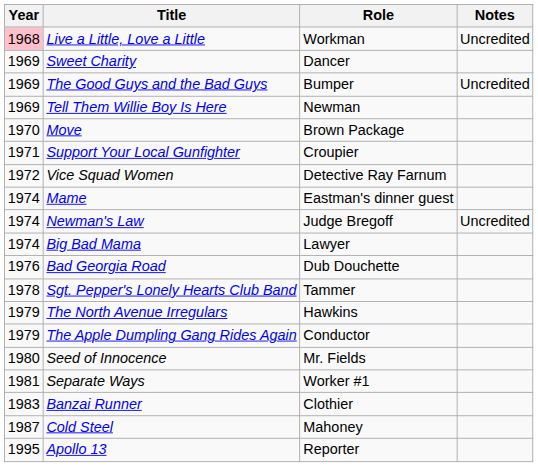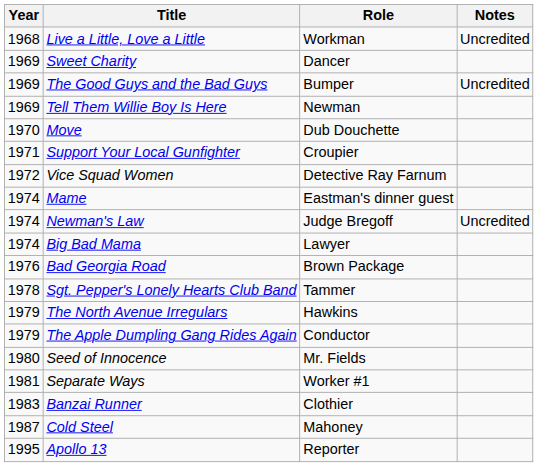 <table class="wikitable sortable">
 <tr>
 <th>Year</th>
 <th>Title</th>
 <th>Role</th>
 <th>Notes</th>
 </tr>
 <tr>
-<td style="background: pink;">1968</td>
+<td>1968</td>
 <td><em><a href='#'>Live a Little, Love a Little</a></em></td>
 <td>Workman</td>
 <td>Uncredited</td>
 </tr>
 <tr>
 <td>1969</td>
 <td><a href='#'><em>Sweet Charity</em></a></td>
 <td>Dancer</td>
 <td></td>
 </tr>
 <tr>
 <td>1969</td>
 <td><em><a href='#'>The Good Guys and the Bad Guys</a></em></td>
 <td>Bumper</td>
 <td>Uncredited</td>
 </tr>
 <tr>
 <td>1969</td>
 <td><em><a href='#'>Tell Them Willie Boy Is Here</a></em></td>
 <td>Newman</td>
 <td></td>
 </tr>
 <tr>
 <td>1970</td>
 <td><a href='#'><em>Move</em></a></td>
-<td>Brown Package</td>
+<td>Dub Douchette</td>
 <td></td>
 </tr>
 <tr>
 <td>1971</td>
 <td><em><a href='#'>Support Your Local Gunfighter</a></em></td>
 <td>Croupier</td>
 <td></td>
 </tr>
 <tr>
 <td>1972</td>
 <td><em>Vice Squad Women</em></td>
 <td>Detective Ray Farnum</td>
 <td></td>
 </tr>
 <tr>
 <td>1974</td>
 <td><a href='#'><em>Mame</em></a></td>
 <td>Eastman's dinner guest</td>
 <td></td>
 </tr>
 <tr>
 <td>1974</td>
 <td><em><a href='#'>Newman's Law</a></em></td>
 <td>Judge Bregoff</td>
 <td>Uncredited</td>
 </tr>
 <tr>
 <td>1974</td>
 <td><em><a href='#'>Big Bad Mama</a></em></td>
 <td>Lawyer</td>
 <td></td>
 </tr>
 <tr>
 <td>1976</td>
 <td><em><a href='#'>Bad Georgia Road</a></em></td>
-<td>Dub Douchette</td>
+<td>Brown Package</td>
 <td></td>
 </tr>
 <tr>
 <td>1978</td>
 <td><a href='#'><em>Sgt. Pepper's Lonely Hearts Club Band</em></a></td>
 <td>Tammer</td>
 <td></td>
 </tr>
 <tr>
 <td>1979</td>
 <td><em><a href='#'>The North Avenue Irregulars</a></em></td>
 <td>Hawkins</td>
 <td></td>
 </tr>
 <tr>
 <td>1979</td>
 <td><em><a href='#'>The Apple Dumpling Gang Rides Again</a></em></td>
 <td>Conductor</td>
 <td></td>
 </tr>
 <tr>
 <td>1980</td>
 <td><em>Seed of Innocence</em></td>
 <td>Mr. Fields</td>
 <td></td>
 </tr>
 <tr>
 <td>1981</td>
 <td><em>Separate Ways</em></td>
 <td>Worker #1</td>
 <td></td>
 </tr>
 <tr>
 <td>1983</td>
 <td><em><a href='#'>Banzai Runner</a></em></td>
 <td>Clothier</td>
 <td></td>
 </tr>
 <tr>
 <td>1987</td>
 <td><a href='#'><em>Cold Steel</em></a></td>
 <td>Mahoney</td>
 <td></td>
 </tr>
 <tr>
 <td>1995</td>
 <td><a href='#'><em>Apollo 13</em></a></td>
 <td>Reporter</td>
 <td></td>
 </tr>
 </table>
